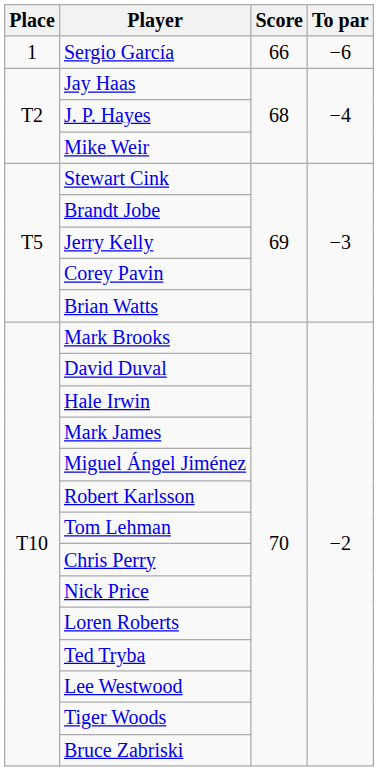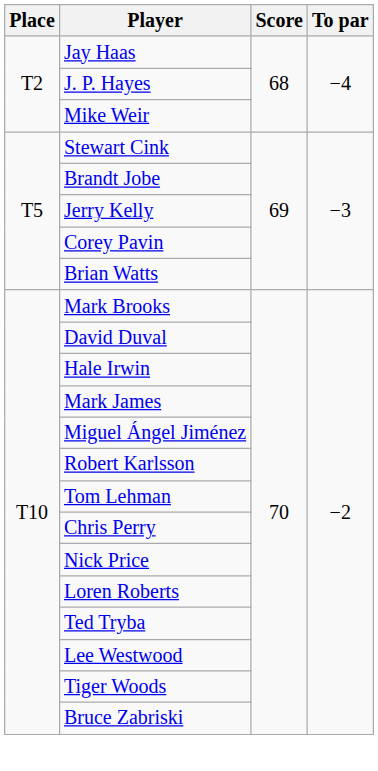 <table class="wikitable">
 <tr>
 <th>Place</th>
 <th>Player</th>
 <th>Score</th>
 <th>To par</th>
-</tr>
-<tr>
-<td align=center>1</td>
-<td> <a href='#'>Sergio García</a></td>
-<td align=center>66</td>
-<td align=center>−6</td>
 </tr>
 <tr>
 <td rowspan="3" align=center>T2</td>
 <td> <a href='#'>Jay Haas</a></td>
 <td rowspan="3" align=center>68</td>
 <td rowspan="3" align=center>−4</td>
 </tr>
 <tr>
 <td> <a href='#'>J. P. Hayes</a></td>
 </tr>
 <tr>
 <td> <a href='#'>Mike Weir</a></td>
 </tr>
 <tr>
 <td rowspan="5" align=center>T5</td>
 <td> <a href='#'>Stewart Cink</a></td>
 <td rowspan="5" align=center>69</td>
 <td rowspan="5" align=center>−3</td>
 </tr>
 <tr>
 <td> <a href='#'>Brandt Jobe</a></td>
 </tr>
 <tr>
 <td> <a href='#'>Jerry Kelly</a></td>
 </tr>
 <tr>
 <td> <a href='#'>Corey Pavin</a></td>
 </tr>
 <tr>
 <td> <a href='#'>Brian Watts</a></td>
 </tr>
 <tr>
 <td rowspan="14" align=center>T10</td>
 <td> <a href='#'>Mark Brooks</a></td>
 <td rowspan="14" align=center>70</td>
 <td rowspan="14" align=center>−2</td>
 </tr>
 <tr>
 <td> <a href='#'>David Duval</a></td>
 </tr>
 <tr>
 <td> <a href='#'>Hale Irwin</a></td>
 </tr>
 <tr>
 <td> <a href='#'>Mark James</a></td>
 </tr>
 <tr>
 <td> <a href='#'>Miguel Ángel Jiménez</a></td>
 </tr>
 <tr>
 <td> <a href='#'>Robert Karlsson</a></td>
 </tr>
 <tr>
 <td> <a href='#'>Tom Lehman</a></td>
 </tr>
 <tr>
 <td> <a href='#'>Chris Perry</a></td>
 </tr>
 <tr>
 <td> <a href='#'>Nick Price</a></td>
 </tr>
 <tr>
 <td> <a href='#'>Loren Roberts</a></td>
 </tr>
 <tr>
 <td> <a href='#'>Ted Tryba</a></td>
 </tr>
 <tr>
 <td> <a href='#'>Lee Westwood</a></td>
 </tr>
 <tr>
 <td> <a href='#'>Tiger Woods</a></td>
 </tr>
 <tr>
 <td> <a href='#'>Bruce Zabriski</a></td>
 </tr>
 </table>
